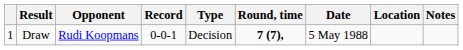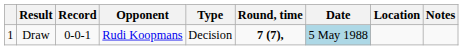 <table class="wikitable" style="text-align:center; font-size:95%">
 <tr>
 <th></th>
 <th>Result</th>
+<th>Record</th>
 <th>Opponent</th>
-<th>Record</th>
 <th>Type</th>
 <th>Round, time</th>
 <th>Date</th>
 <th>Location</th>
 <th>Notes</th>
 </tr>
 <tr>
 <td>1</td>
 <td>Draw</td>
+<td>0-0-1</td>
 <td style="text-align:left;"> <a href='#'>Rudi Koopmans</a></td>
-<td>0-0-1</td>
 <td>Decision</td>
 <td><strong>7 (7), </strong></td>
-<td>5 May 1988</td>
+<td style="background: lightblue;">5 May 1988</td>
 <td style="text-align:left;"> </td>
 <td style="text-align:left;"></td>
 </tr>
 </table>
